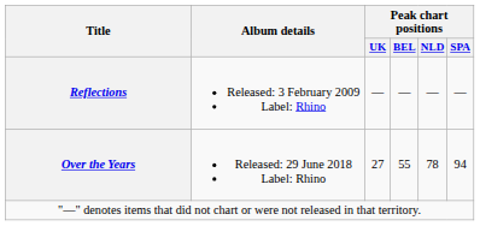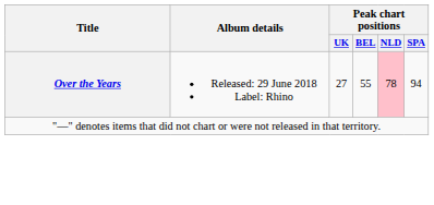 <table class="wikitable plainrowheaders" style="text-align:center;">
 <tr>
 <th rowspan="2" scope="col" style="width:18em;">Title</th>
 <th rowspan="2" scope="col" style="width:16em;">Album details</th>
 <th colspan="4">Peak chart positions</th>
 </tr>
 <tr>
 <th style="width:2em;font-size:90%;"><a href='#'>UK</a><br></th>
 <th style="width:2em;font-size:90%;"><a href='#'>BEL</a><br></th>
 <th style="width:2em;font-size:90%;"><a href='#'>NLD</a><br></th>
 <th style="width:2em;font-size:90%;"><a href='#'>SPA</a><br></th>
 </tr>
 <tr>
-<th scope="row"><em><a href='#'>Reflections</a></em></th>
-<td><br><ul><li>Released: 3 February 2009</li><li>Label: <a href='#'>Rhino</a></li></ul></td>
-<td>—</td>
-<td>—</td>
-<td>—</td>
-<td>—</td>
-</tr>
-<tr>
 <th scope="row"><em><a href='#'>Over the Years</a></em></th>
 <td><br><ul><li>Released: 29 June 2018</li><li>Label: Rhino</li></ul></td>
 <td>27</td>
 <td>55</td>
-<td>78</td>
+<td style="background: pink;">78</td>
 <td>94</td>
 </tr>
 <tr>
 <td colspan="6">"—" denotes items that did not chart or were not released in that territory.</td>
 </tr>
 </table>
